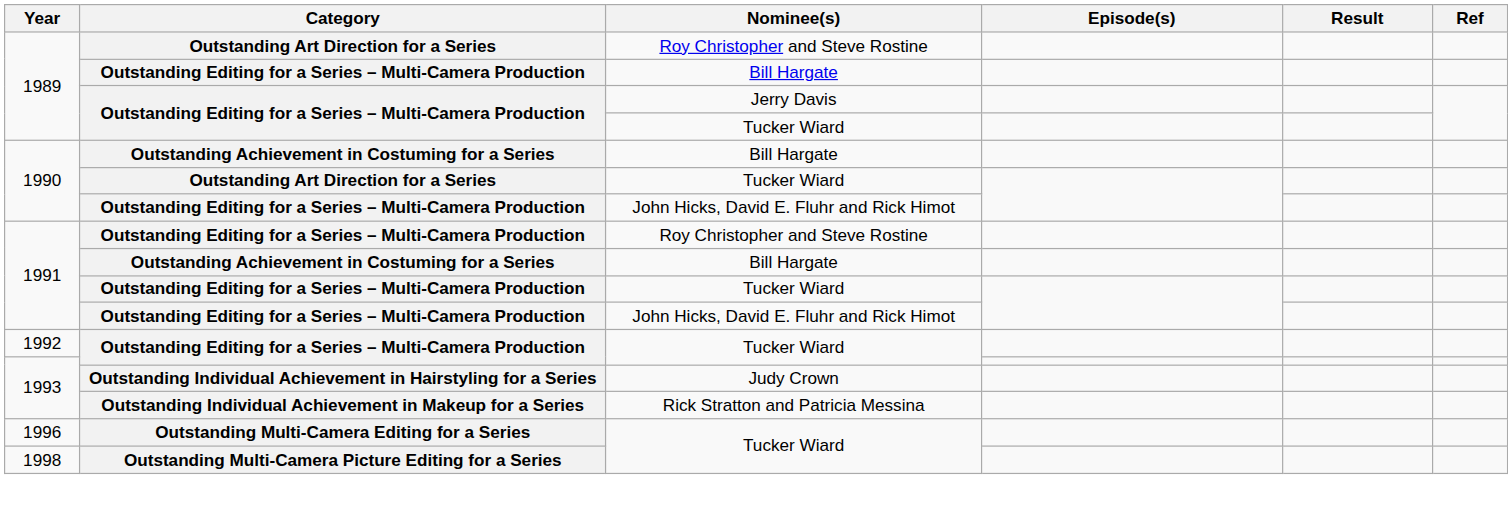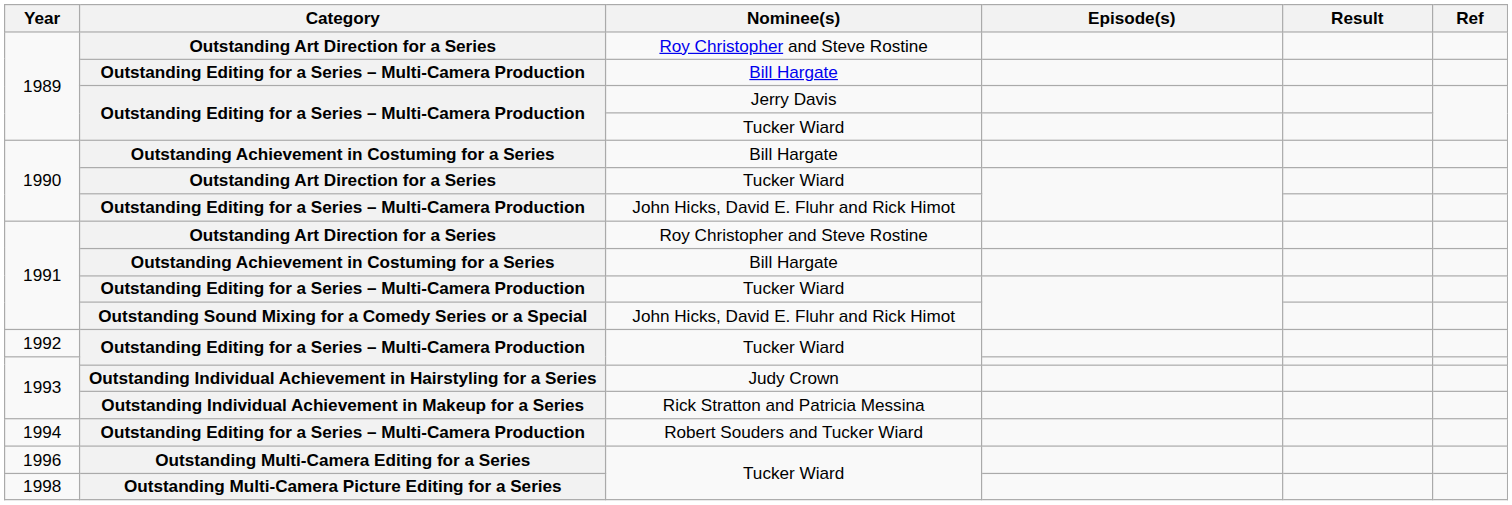 <table class="wikitable plainrowheaders" style="font-size: 90%; text-align:center" width=100%>
 <tr>
 <th scope="col" width="5%">Year</th>
 <th scope="col" width="35%">Category</th>
 <th scope="col" width="25%">Nominee(s)</th>
 <th scope="col" width="20%">Episode(s)</th>
 <th scope="col" width="10%">Result</th>
 <th scope="col" width="5%">Ref</th>
 </tr>
 <tr>
 <td rowspan="4">1989</td>
 <th scope="row" style="text-align:center">Outstanding Art Direction for a Series</th>
 <td><a href='#'>Roy Christopher</a> and Steve Rostine</td>
 <td></td>
 <td></td>
 <td></td>
 </tr>
 <tr>
 <th scope="row" style="text-align:center">Outstanding Editing for a Series – Multi-Camera Production</th>
 <td><a href='#'>Bill Hargate</a></td>
 <td></td>
 <td></td>
 <td></td>
 </tr>
 <tr>
 <th scope="row" style="text-align:center" rowspan="2">Outstanding Editing for a Series – Multi-Camera Production</th>
 <td>Jerry Davis</td>
 <td></td>
 <td></td>
 <td rowspan="2"></td>
 </tr>
 <tr>
 <td>Tucker Wiard</td>
 <td></td>
 <td></td>
 </tr>
 <tr>
 <td rowspan="3">1990</td>
 <th scope="row" style="text-align:center">Outstanding Achievement in Costuming for a Series</th>
 <td>Bill Hargate</td>
 <td></td>
 <td></td>
 <td></td>
 </tr>
 <tr>
 <th scope="row" style="text-align:center">Outstanding Art Direction for a Series</th>
 <td>Tucker Wiard</td>
 <td rowspan="2"></td>
 <td></td>
 <td></td>
 </tr>
 <tr>
 <th scope="row" style="text-align:center">Outstanding Editing for a Series – Multi-Camera Production</th>
 <td>John Hicks, David E. Fluhr and Rick Himot</td>
 <td></td>
 <td></td>
 </tr>
 <tr>
 <td rowspan="4">1991</td>
-<th scope="row" style="text-align:center">Outstanding Editing for a Series – Multi-Camera Production</th>
+<th scope="row" style="text-align:center">Outstanding Art Direction for a Series</th>
 <td>Roy Christopher and Steve Rostine</td>
 <td></td>
 <td></td>
 <td></td>
 </tr>
 <tr>
 <th scope="row" style="text-align:center">Outstanding Achievement in Costuming for a Series</th>
 <td>Bill Hargate</td>
 <td></td>
 <td></td>
 <td></td>
 </tr>
 <tr>
 <th scope="row" style="text-align:center">Outstanding Editing for a Series – Multi-Camera Production</th>
 <td>Tucker Wiard</td>
 <td rowspan="2"></td>
 <td></td>
 <td></td>
 </tr>
 <tr>
-<th scope="row" style="text-align:center">Outstanding Editing for a Series – Multi-Camera Production</th>
+<th scope="row" style="text-align:center">Outstanding Sound Mixing for a Comedy Series or a Special</th>
 <td>John Hicks, David E. Fluhr and Rick Himot</td>
 <td></td>
 <td></td>
 </tr>
 <tr>
 <td>1992</td>
 <th scope="row" style="text-align:center" rowspan="2">Outstanding Editing for a Series – Multi-Camera Production</th>
 <td rowspan="2">Tucker Wiard</td>
 <td></td>
 <td></td>
 <td></td>
 </tr>
 <tr>
 <td rowspan="3">1993</td>
 <td></td>
 <td></td>
 <td></td>
 </tr>
 <tr>
 <th scope="row" style="text-align:center">Outstanding Individual Achievement in Hairstyling for a Series</th>
 <td>Judy Crown</td>
 <td></td>
 <td></td>
 <td></td>
 </tr>
 <tr>
 <th scope="row" style="text-align:center">Outstanding Individual Achievement in Makeup for a Series</th>
 <td>Rick Stratton and Patricia Messina</td>
 <td></td>
 <td></td>
 <td></td>
 </tr>
 <tr>
+<td>1994</td>
+<th scope="row" style="text-align:center">Outstanding Editing for a Series – Multi-Camera Production</th>
+<td>Robert Souders and Tucker Wiard</td>
+<td></td>
+<td></td>
+<td></td>
+</tr>
+<tr>
 <td>1996</td>
 <th scope="row" style="text-align:center">Outstanding Multi-Camera Editing for a Series</th>
 <td rowspan="2">Tucker Wiard</td>
 <td></td>
 <td></td>
 <td></td>
 </tr>
 <tr>
 <td>1998</td>
 <th scope="row" style="text-align:center">Outstanding Multi-Camera Picture Editing for a Series</th>
 <td></td>
 <td></td>
 <td></td>
 </tr>
 </table>
